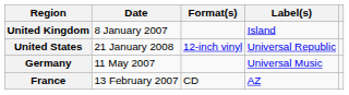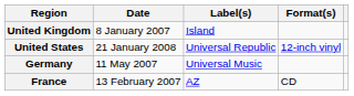 <table class="wikitable plainrowheaders">
 <tr>
 <th scope="col">Region</th>
 <th scope="col">Date</th>
+<th scope="col">Label(s)</th>
 <th scope="col">Format(s)</th>
-<th scope="col">Label(s)</th>
 <th scope="col"></th>
 </tr>
 <tr>
 <th scope="row">United Kingdom</th>
 <td>8 January 2007</td>
+<td><a href='#'>Island</a></td>
 <td></td>
-<td><a href='#'>Island</a></td>
 <td></td>
 </tr>
 <tr>
 <th scope="row">United States</th>
 <td>21 January 2008</td>
+<td><a href='#'>Universal Republic</a></td>
 <td><a href='#'>12-inch vinyl</a></td>
-<td><a href='#'>Universal Republic</a></td>
 <td></td>
 </tr>
 <tr>
 <th scope="row">Germany</th>
 <td>11 May 2007</td>
+<td><a href='#'>Universal Music</a></td>
 <td></td>
-<td><a href='#'>Universal Music</a></td>
 <td></td>
 </tr>
 <tr>
 <th scope="row">France</th>
 <td>13 February 2007</td>
+<td><a href='#'>AZ</a></td>
 <td>CD</td>
-<td><a href='#'>AZ</a></td>
 <td></td>
 </tr>
 </table>
